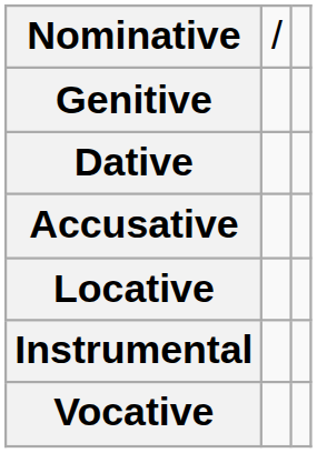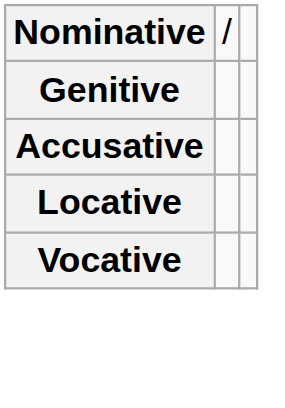 <table class="wikitable">
 <tr>
 <th>Nominative</th>
 <td> / </td>
 <td></td>
 </tr>
 <tr>
 <th>Genitive</th>
-<td></td>
-<td></td>
-</tr>
-<tr>
-<th>Dative</th>
 <td></td>
 <td></td>
 </tr>
 <tr>
 <th>Accusative</th>
 <td></td>
 <td></td>
 </tr>
 <tr>
 <th>Locative</th>
 <td></td>
 <td></td>
 </tr>
 <tr>
-<th>Instrumental</th>
-<td></td>
-<td></td>
-</tr>
-<tr>
 <th>Vocative</th>
 <td></td>
 <td></td>
 </tr>
 </table>
